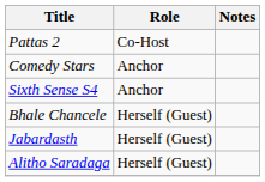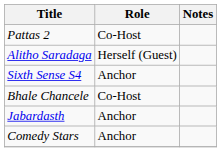 <table class="wikitable">
 <tr>
 <th>Title</th>
 <th>Role</th>
 <th>Notes</th>
 </tr>
 <tr>
 <td><em>Pattas 2</em></td>
 <td>Co-Host</td>
 <td></td>
 </tr>
 <tr>
-<td><em>Comedy Stars</em></td>
-<td>Anchor</td>
+<td><em><a href='#'>Alitho Saradaga</a></em></td>
+<td>Herself (Guest)</td>
 <td></td>
 </tr>
 <tr>
 <td><em><a href='#'>Sixth Sense S4</a></em></td>
 <td>Anchor</td>
 <td></td>
 </tr>
 <tr>
 <td><em>Bhale Chancele</em></td>
-<td>Herself (Guest)</td>
+<td>Co-Host</td>
 <td></td>
 </tr>
 <tr>
 <td><em><a href='#'>Jabardasth</a></em></td>
-<td>Herself (Guest)</td>
+<td>Anchor</td>
 <td></td>
 </tr>
 <tr>
-<td><em><a href='#'>Alitho Saradaga</a></em></td>
-<td>Herself (Guest)</td>
+<td><em>Comedy Stars</em></td>
+<td>Anchor</td>
 <td></td>
 </tr>
 <tr>
 </tr>
 </table>
